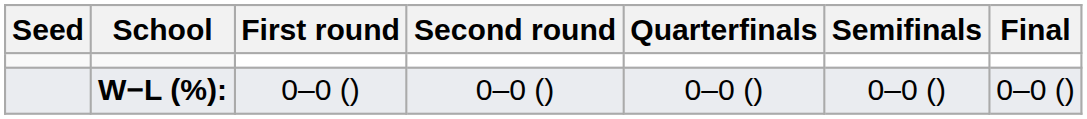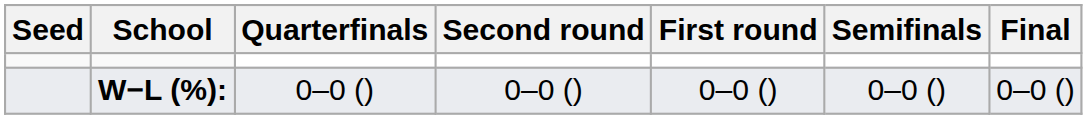 <table class="sortable wikitable" style="white-space:nowrap; font-size:90%;">
 <tr>
 <th>Seed</th>
 <th>School</th>
+<th>Quarterfinals</th>
+<th>Second round</th>
 <th>First round</th>
-<th>Second round</th>
-<th>Quarterfinals</th>
 <th>Semifinals</th>
 <th>Final</th>
 </tr>
 <tr>
 <td></td>
 <td></td>
 <td style="background:#fff;"></td>
 <td style="background:#fff;"></td>
 <td style="background:#fff;"></td>
 <td style="background:#fff;"></td>
 <td style="background:#fff;"></td>
 </tr>
 <tr class="sortbottom"  style="text-align:center; background:#EAECF0;">
 <td></td>
 <td><strong>W−L (%):</strong></td>
 <td>0–0 ()</td>
 <td>0–0 ()</td>
 <td>0–0 ()</td>
 <td>0–0 ()</td>
 <td>0–0 ()</td>
 </tr>
 </table>
